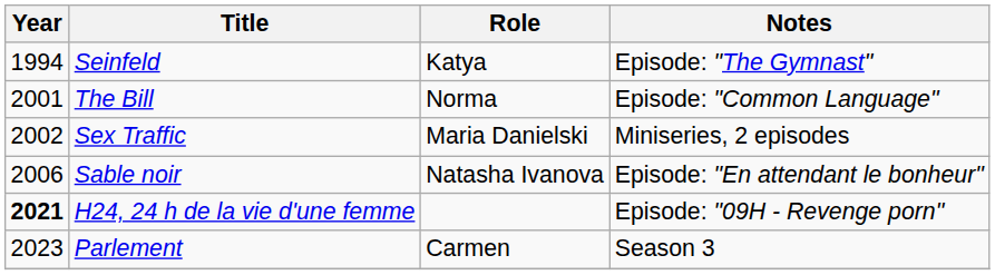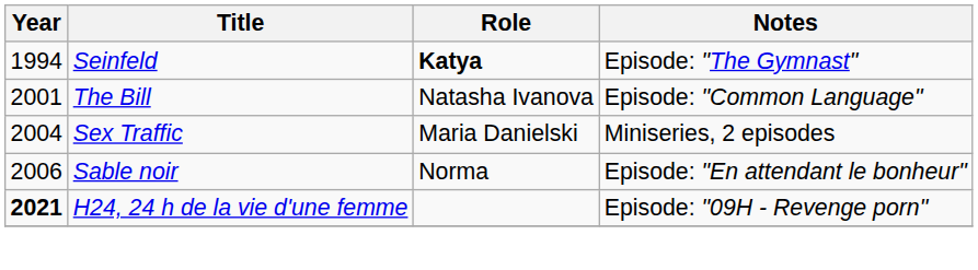 <table class="wikitable sortable">
 <tr>
 <th>Year</th>
 <th>Title</th>
 <th>Role</th>
 <th>Notes</th>
 </tr>
 <tr>
 <td>1994</td>
 <td><em><a href='#'>Seinfeld</a></em></td>
-<td>Katya</td>
+<td><strong>Katya</strong></td>
 <td>Episode: <em>"<a href='#'>The Gymnast</a>"</em></td>
 </tr>
 <tr>
 <td>2001</td>
 <td><em><a href='#'>The Bill</a></em></td>
-<td>Norma</td>
+<td>Natasha Ivanova</td>
 <td>Episode: <em>"Common Language"</em></td>
 </tr>
 <tr>
-<td>2002</td>
+<td>2004</td>
 <td><em><a href='#'>Sex Traffic</a></em></td>
 <td>Maria Danielski</td>
 <td>Miniseries, 2 episodes</td>
 </tr>
 <tr>
 <td>2006</td>
 <td><em><a href='#'>Sable noir</a></em></td>
-<td>Natasha Ivanova</td>
+<td>Norma</td>
 <td>Episode: <em>"En attendant le bonheur"</em></td>
 </tr>
 <tr>
 <td><strong>2021</strong></td>
 <td><em><a href='#'>H24, 24 h de la vie d'une femme</a></em></td>
 <td></td>
 <td>Episode: <em>"09H - Revenge porn"</em></td>
 </tr>
 <tr>
-<td>2023</td>
-<td><em><a href='#'>Parlement</a></em></td>
-<td>Carmen</td>
-<td>Season 3</td>
-</tr>
-<tr>
 </tr>
 </table>
